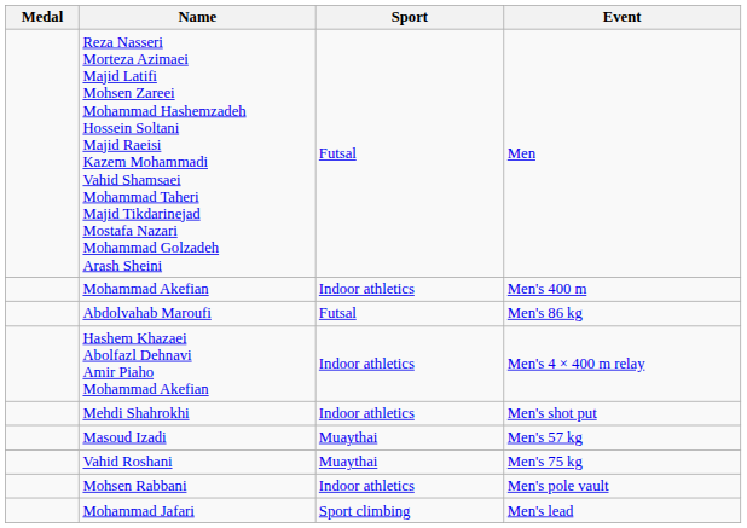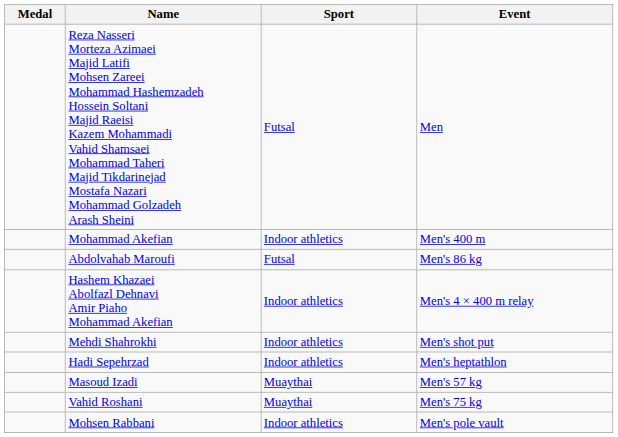 <table class="wikitable sortable" style="text-align:left;">
 <tr>
 <th width="70">Medal</th>
 <th width="240">Name</th>
 <th width="190">Sport</th>
 <th width="240">Event</th>
 </tr>
 <tr>
 <td></td>
 <td><a href='#'>Reza Nasseri</a><br><a href='#'>Morteza Azimaei</a><br><a href='#'>Majid Latifi</a><br><a href='#'>Mohsen Zareei</a><br><a href='#'>Mohammad Hashemzadeh</a><br><a href='#'>Hossein Soltani</a><br><a href='#'>Majid Raeisi</a><br><a href='#'>Kazem Mohammadi</a><br><a href='#'>Vahid Shamsaei</a><br><a href='#'>Mohammad Taheri</a><br><a href='#'>Majid Tikdarinejad</a><br><a href='#'>Mostafa Nazari</a><br><a href='#'>Mohammad Golzadeh</a><br><a href='#'>Arash Sheini</a></td>
 <td><a href='#'>Futsal</a></td>
 <td><a href='#'>Men</a></td>
 </tr>
 <tr>
 <td></td>
 <td><a href='#'>Mohammad Akefian</a></td>
 <td><a href='#'>Indoor athletics</a></td>
 <td><a href='#'>Men's 400 m</a></td>
 </tr>
 <tr>
 <td></td>
 <td><a href='#'>Abdolvahab Maroufi</a></td>
 <td><a href='#'>Futsal</a></td>
 <td><a href='#'>Men's 86 kg</a></td>
 </tr>
 <tr>
 <td></td>
 <td><a href='#'>Hashem Khazaei</a><br><a href='#'>Abolfazl Dehnavi</a><br><a href='#'>Amir Piaho</a><br><a href='#'>Mohammad Akefian</a></td>
 <td><a href='#'>Indoor athletics</a></td>
 <td><a href='#'>Men's 4 × 400 m relay</a></td>
 </tr>
 <tr>
 <td></td>
 <td><a href='#'>Mehdi Shahrokhi</a></td>
 <td><a href='#'>Indoor athletics</a></td>
 <td><a href='#'>Men's shot put</a></td>
 </tr>
 <tr>
 <td></td>
+<td><a href='#'>Hadi Sepehrzad</a></td>
+<td><a href='#'>Indoor athletics</a></td>
+<td><a href='#'>Men's heptathlon</a></td>
+</tr>
+<tr>
+<td></td>
 <td><a href='#'>Masoud Izadi</a></td>
 <td><a href='#'>Muaythai</a></td>
 <td><a href='#'>Men's 57 kg</a></td>
 </tr>
 <tr>
 <td></td>
 <td><a href='#'>Vahid Roshani</a></td>
 <td><a href='#'>Muaythai</a></td>
 <td><a href='#'>Men's 75 kg</a></td>
 </tr>
 <tr>
 <td></td>
 <td><a href='#'>Mohsen Rabbani</a></td>
 <td><a href='#'>Indoor athletics</a></td>
 <td><a href='#'>Men's pole vault</a></td>
 </tr>
-<tr>
-<td></td>
-<td><a href='#'>Mohammad Jafari</a></td>
-<td><a href='#'>Sport climbing</a></td>
-<td><a href='#'>Men's lead</a></td>
-</tr>
 </table>
